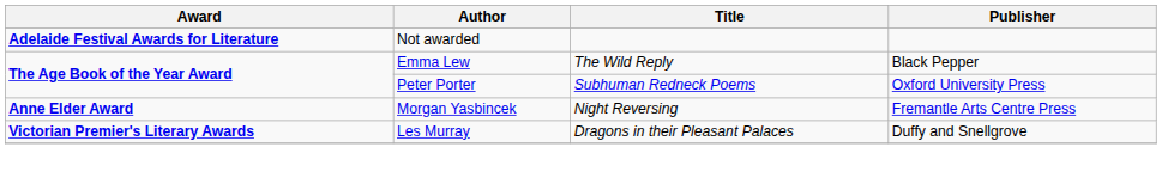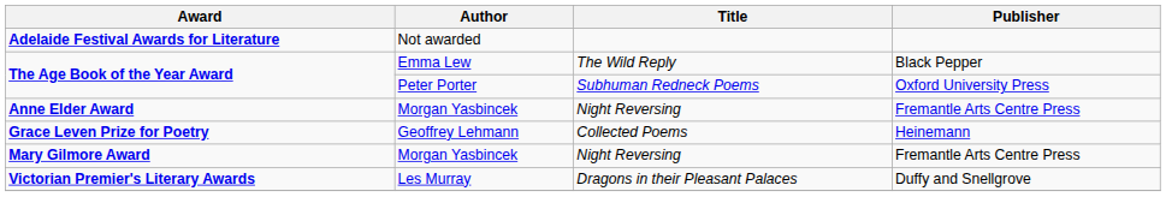 <table class="wikitable" width=100%>
 <tr>
 <th>Award</th>
 <th>Author</th>
 <th>Title</th>
 <th>Publisher</th>
 </tr>
 <tr>
 <td><strong><a href='#'>Adelaide Festival Awards for Literature</a></strong></td>
 <td>Not awarded</td>
 <td></td>
 <td></td>
 </tr>
 <tr>
 <td rowspan=2><strong><a href='#'>The Age Book of the Year Award</a></strong></td>
 <td><a href='#'>Emma Lew</a></td>
 <td><em>The Wild Reply</em></td>
 <td>Black Pepper</td>
 </tr>
 <tr>
 <td><a href='#'>Peter Porter</a></td>
 <td><em><a href='#'>Subhuman Redneck Poems</a></em></td>
 <td><a href='#'>Oxford University Press</a></td>
 </tr>
 <tr>
 <td><strong><a href='#'>Anne Elder Award</a></strong></td>
 <td><a href='#'>Morgan Yasbincek</a></td>
 <td><em>Night Reversing</em></td>
 <td><a href='#'>Fremantle Arts Centre Press</a></td>
 </tr>
 <tr>
+<td><strong><a href='#'>Grace Leven Prize for Poetry</a></strong></td>
+<td><a href='#'>Geoffrey Lehmann</a></td>
+<td><em>Collected Poems</em></td>
+<td><a href='#'>Heinemann</a></td>
+</tr>
+<tr>
+<td><strong><a href='#'>Mary Gilmore Award</a></strong></td>
+<td><a href='#'>Morgan Yasbincek</a></td>
+<td><em>Night Reversing</em></td>
+<td>Fremantle Arts Centre Press</td>
+</tr>
+<tr>
 <td><strong><a href='#'>Victorian Premier's Literary Awards</a></strong></td>
 <td><a href='#'>Les Murray</a></td>
 <td><em>Dragons in their Pleasant Palaces</em></td>
 <td>Duffy and Snellgrove</td>
 </tr>
 <tr>
 </tr>
 </table>
